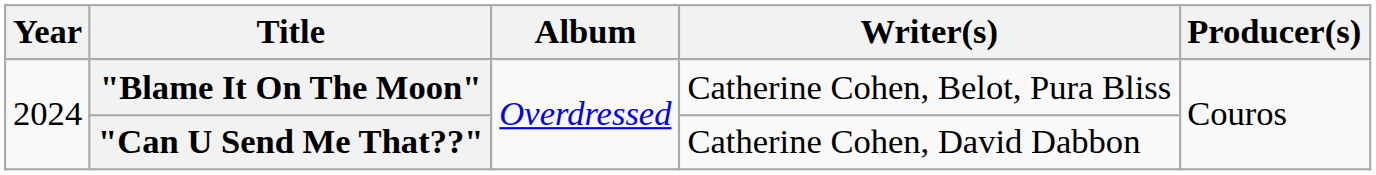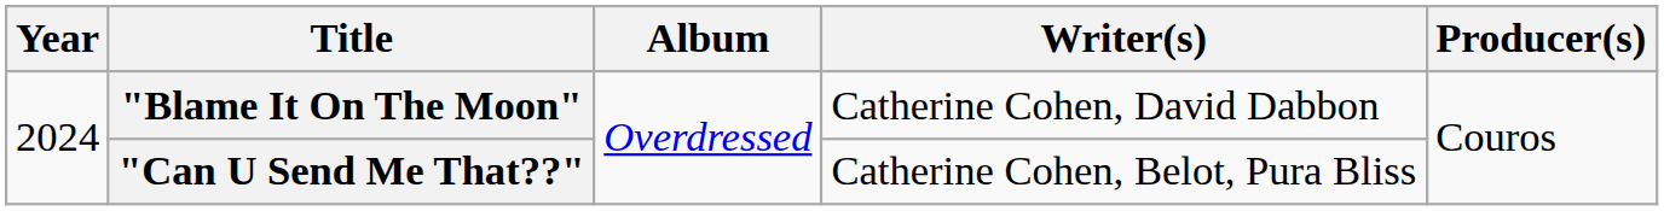 <table class="wikitable plainrowheaders" style="text-align:left;">
 <tr>
 <th rowspan="1" scope="col">Year</th>
 <th rowspan="1" scope="col">Title</th>
 <th rowspan="1" scope="col">Album</th>
 <th rowspan="1" scope="col">Writer(s)</th>
 <th rowspan="1" scope="col">Producer(s)</th>
 </tr>
 <tr>
 <td rowspan="2">2024</td>
 <th scope="row">"Blame It On The Moon"</th>
 <td rowspan="2"><em><a href='#'>Overdressed</a></em></td>
-<td>Catherine Cohen, Belot, Pura Bliss</td>
+<td>Catherine Cohen, David Dabbon</td>
 <td rowspan="2">Couros</td>
 </tr>
 <tr>
 <th scope="row">"Can U Send Me That??"</th>
-<td>Catherine Cohen, David Dabbon</td>
+<td>Catherine Cohen, Belot, Pura Bliss</td>
 </tr>
 </table>
